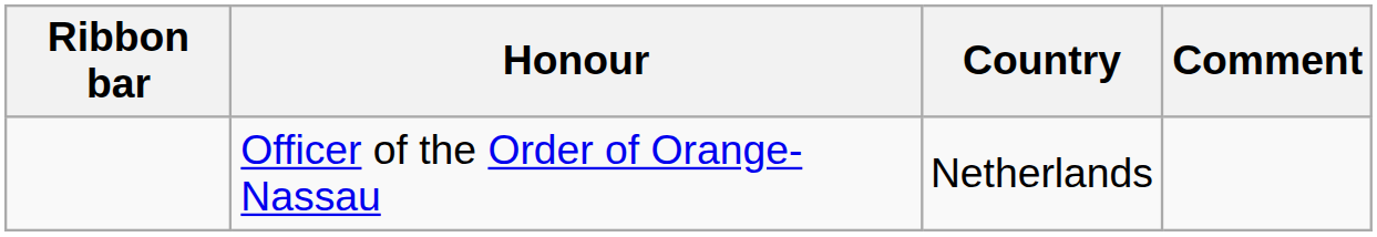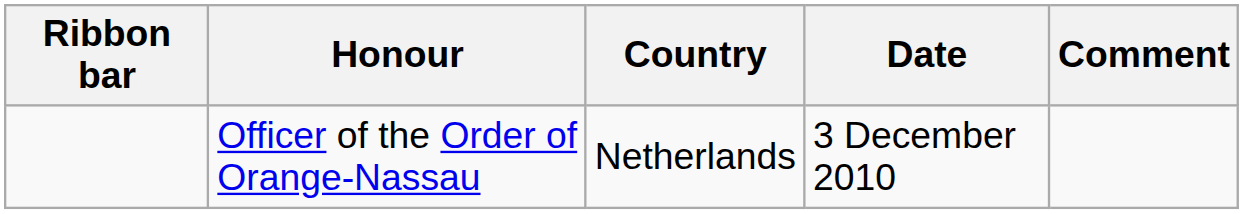 <table class="wikitable" style="width:60%;">
 <tr>
 <th style="width:80px;">Ribbon bar</th>
 <th>Honour</th>
 <th>Country</th>
+<th>Date</th>
 <th>Comment</th>
 </tr>
 <tr>
 <td></td>
 <td><a href='#'>Officer</a> of the <a href='#'>Order of Orange-Nassau</a></td>
 <td>Netherlands</td>
+<td>3 December 2010</td>
 <td></td>
 </tr>
 </table>
